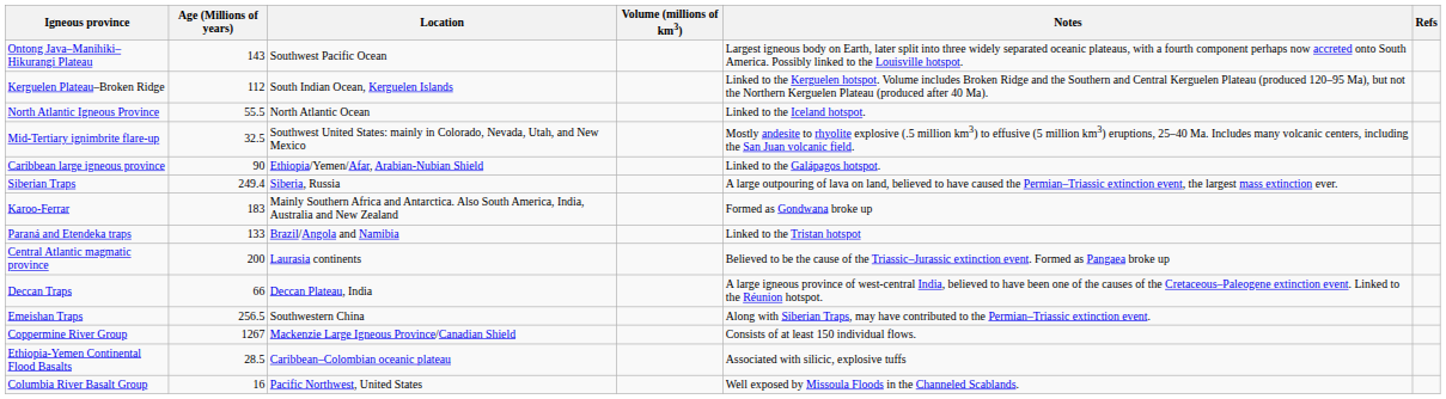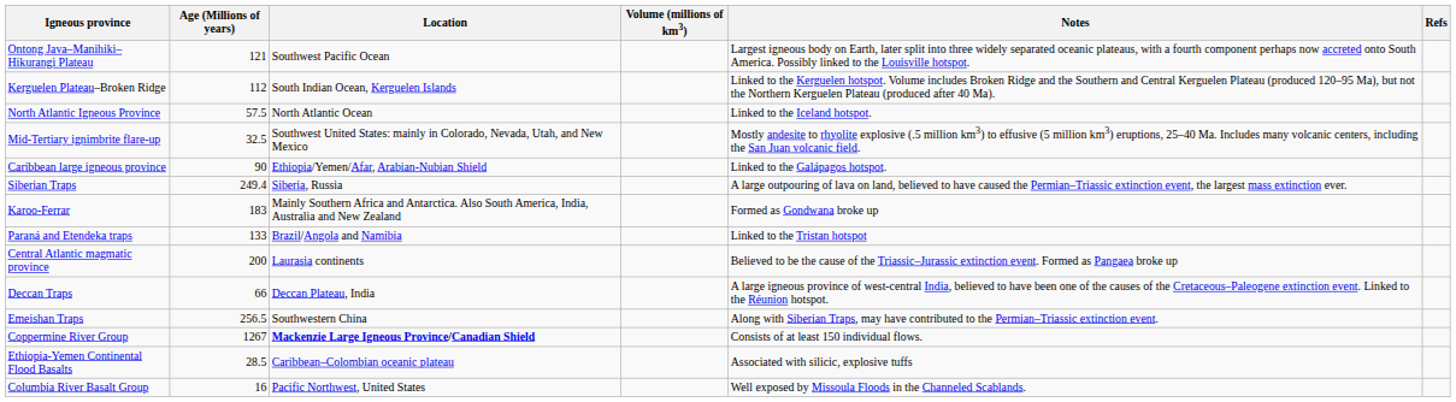 <table class="wikitable sortable">
 <tr>
 <th>Igneous province</th>
 <th data-sort-type="number">Age (Millions of years)</th>
 <th>Location</th>
 <th>Volume (millions of km<sup>3</sup>)</th>
 <th class=unsortable>Notes</th>
 <th class=unsortable>Refs</th>
 </tr>
 <tr>
 <td><a href='#'>Ontong Java–Manihiki–Hikurangi Plateau</a></td>
-<td style="text-align:right;">143</td>
+<td style="text-align:right;">121</td>
 <td>Southwest Pacific Ocean</td>
 <td></td>
 <td>Largest igneous body on Earth, later split into three widely separated oceanic plateaus, with a fourth component perhaps now <a href='#'>accreted</a> onto South America. Possibly linked to the <a href='#'>Louisville hotspot</a>.</td>
 <td></td>
 </tr>
 <tr>
 <td><a href='#'>Kerguelen Plateau</a>–Broken Ridge</td>
 <td style="text-align:right;">112</td>
 <td>South Indian Ocean, <a href='#'>Kerguelen Islands</a></td>
 <td></td>
 <td>Linked to the <a href='#'>Kerguelen hotspot</a>. Volume includes Broken Ridge and the Southern and Central Kerguelen Plateau (produced 120–95 Ma), but not the Northern Kerguelen Plateau (produced after 40 Ma).</td>
 <td></td>
 </tr>
 <tr>
 <td><a href='#'>North Atlantic Igneous Province</a></td>
-<td style="text-align:right;">55.5</td>
+<td style="text-align:right;">57.5</td>
 <td>North Atlantic Ocean</td>
 <td></td>
 <td>Linked to the <a href='#'>Iceland hotspot</a>.</td>
 <td></td>
 </tr>
 <tr>
 <td><a href='#'>Mid-Tertiary ignimbrite flare-up</a></td>
 <td style="text-align:right;">32.5</td>
 <td>Southwest United States: mainly in Colorado, Nevada, Utah, and New Mexico</td>
 <td></td>
 <td>Mostly <a href='#'>andesite</a> to <a href='#'>rhyolite</a> explosive (.5 million km<sup>3</sup>) to effusive (5 million km<sup>3</sup>) eruptions, 25–40 Ma.  Includes many volcanic centers, including the <a href='#'>San Juan volcanic field</a>.</td>
 <td></td>
 </tr>
 <tr>
 <td><a href='#'>Caribbean large igneous province</a></td>
 <td style="text-align:right;">90</td>
 <td><a href='#'>Ethiopia</a>/Yemen/<a href='#'>Afar</a>, <a href='#'>Arabian-Nubian Shield</a></td>
 <td></td>
 <td>Linked to the <a href='#'>Galápagos hotspot</a>.</td>
 <td></td>
 </tr>
 <tr>
 <td><a href='#'>Siberian Traps</a></td>
 <td style="text-align:right;">249.4</td>
 <td><a href='#'>Siberia</a>, Russia</td>
 <td></td>
 <td>A large outpouring of lava on land, believed to have caused the <a href='#'>Permian–Triassic extinction event</a>, the largest <a href='#'>mass extinction</a> ever.</td>
 <td></td>
 </tr>
 <tr>
 <td><a href='#'>Karoo-Ferrar</a></td>
 <td style="text-align:right;">183</td>
 <td>Mainly Southern Africa and Antarctica. Also South America, India, Australia and New Zealand</td>
 <td></td>
 <td>Formed as <a href='#'>Gondwana</a> broke up</td>
 <td></td>
 </tr>
 <tr>
 <td><a href='#'>Paraná and Etendeka traps</a></td>
 <td style="text-align:right;">133</td>
 <td><a href='#'>Brazil</a>/<a href='#'>Angola</a> and <a href='#'>Namibia</a></td>
 <td></td>
 <td>Linked to the <a href='#'>Tristan hotspot</a></td>
 <td></td>
 </tr>
 <tr>
 <td><a href='#'>Central Atlantic magmatic province</a></td>
 <td style="text-align:right;">200</td>
 <td><a href='#'>Laurasia</a> continents</td>
 <td></td>
 <td>Believed to be the cause of the <a href='#'>Triassic–Jurassic extinction event</a>. Formed as <a href='#'>Pangaea</a> broke up</td>
 <td></td>
 </tr>
 <tr>
 <td><a href='#'>Deccan Traps</a></td>
 <td style="text-align:right;">66</td>
 <td><a href='#'>Deccan Plateau</a>, India</td>
 <td></td>
 <td>A large igneous province of west-central <a href='#'>India</a>, believed to have been one of the causes of the <a href='#'>Cretaceous–Paleogene extinction event</a>. Linked to the <a href='#'>Réunion</a> hotspot.</td>
 <td></td>
 </tr>
 <tr>
 <td><a href='#'>Emeishan Traps</a></td>
 <td style="text-align:right;">256.5</td>
 <td>Southwestern China</td>
 <td></td>
 <td>Along with <a href='#'>Siberian Traps</a>, may have contributed to the <a href='#'>Permian–Triassic extinction event</a>.</td>
 <td></td>
 </tr>
 <tr>
 <td><a href='#'>Coppermine River Group</a></td>
 <td style="text-align:right;">1267</td>
-<td><a href='#'>Mackenzie Large Igneous Province</a>/<a href='#'>Canadian Shield</a></td>
+<td><strong><a href='#'>Mackenzie Large Igneous Province</a>/<a href='#'>Canadian Shield</a></strong></td>
 <td></td>
 <td>Consists of at least 150 individual flows.</td>
 <td></td>
 </tr>
 <tr>
 <td><a href='#'>Ethiopia-Yemen Continental Flood Basalts</a></td>
 <td style="text-align:right;">28.5</td>
 <td><a href='#'>Caribbean–Colombian oceanic plateau</a></td>
 <td></td>
 <td>Associated with silicic, explosive tuffs</td>
 <td></td>
 </tr>
 <tr>
 <td><a href='#'>Columbia River Basalt Group</a></td>
 <td style="text-align:right;">16</td>
 <td><a href='#'>Pacific Northwest</a>, United States</td>
 <td></td>
 <td>Well exposed by <a href='#'>Missoula Floods</a> in the <a href='#'>Channeled Scablands</a>.</td>
 <td></td>
 </tr>
 </table>
